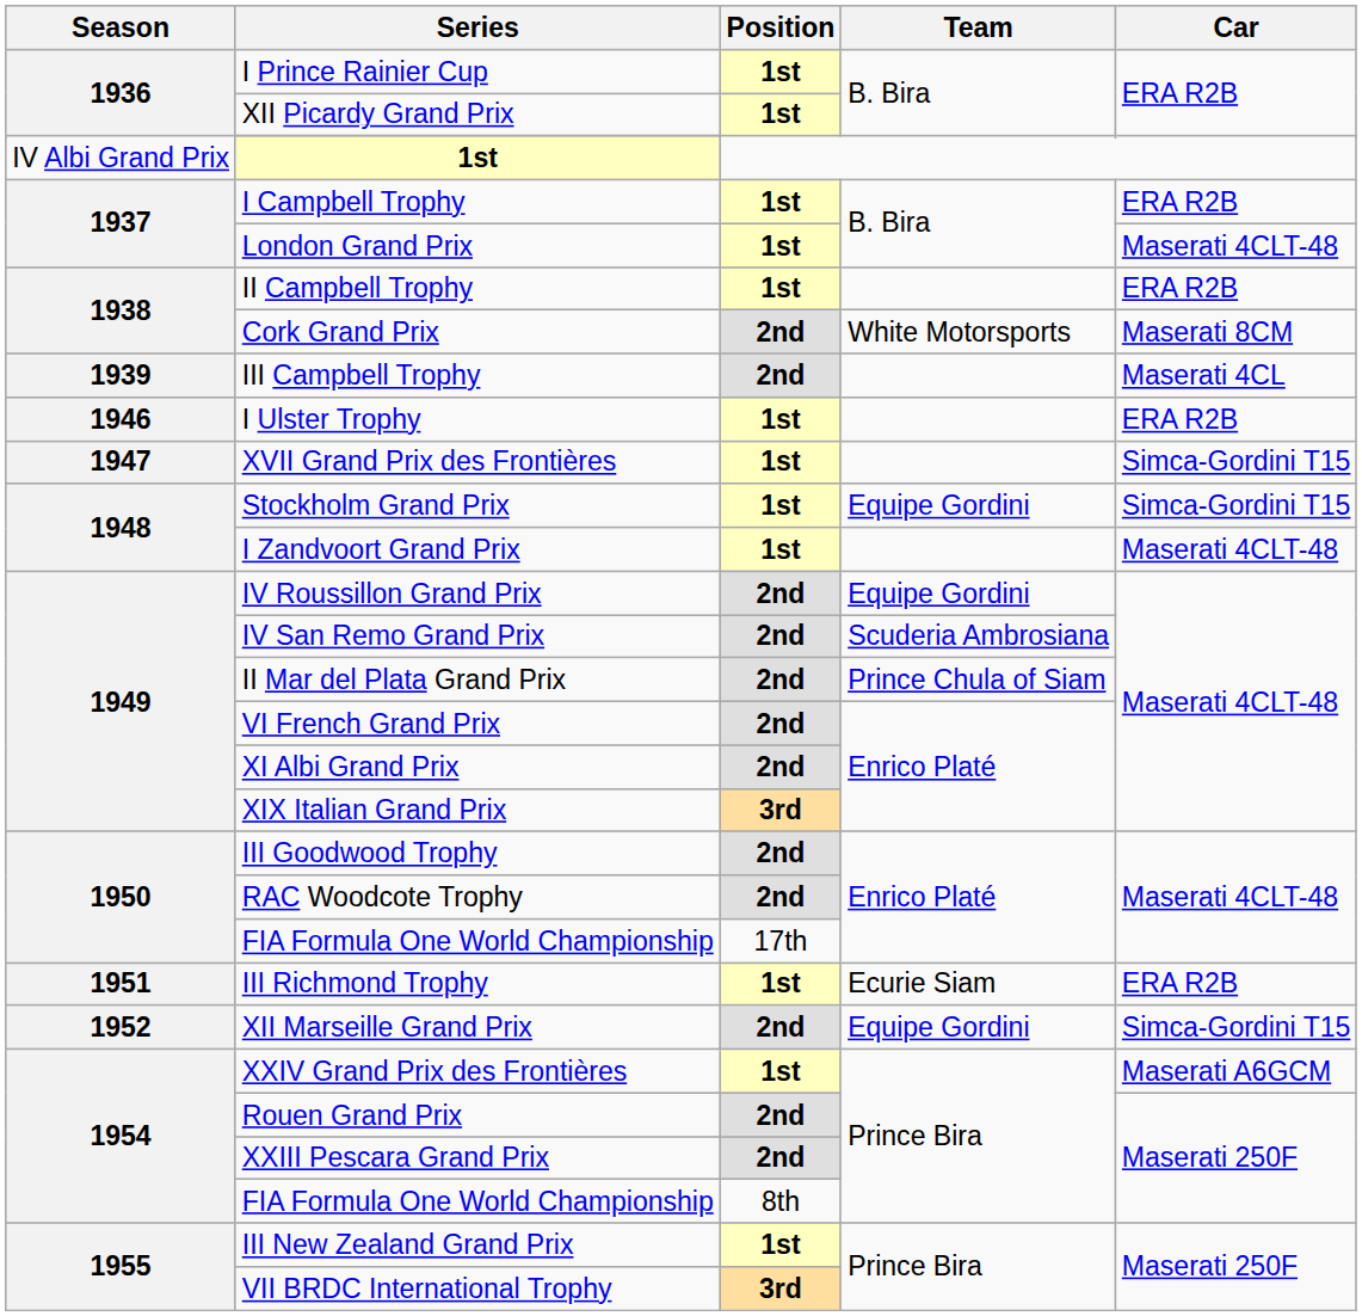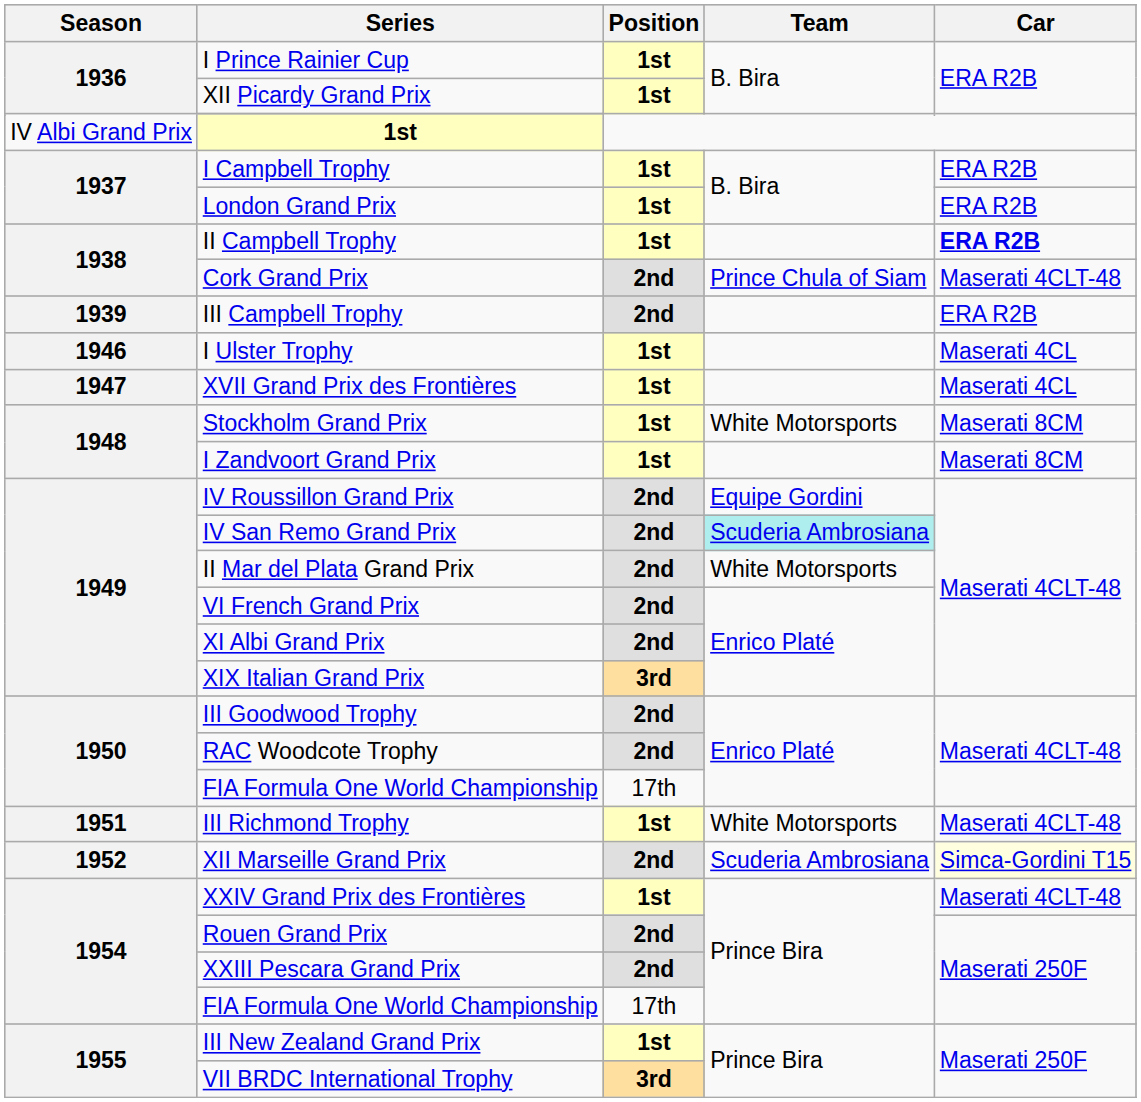 <table class="wikitable" style="font-size: 90%">
 <tr>
 <th>Season</th>
 <th>Series</th>
 <th>Position</th>
 <th>Team</th>
 <th>Car</th>
 </tr>
 <tr>
 <th rowspan=3>1936</th>
 <td>I <a href='#'>Prince Rainier Cup</a></td>
 <th style="background:#FFFFBF">1st</th>
 <td rowspan=3>B. Bira</td>
 <td rowspan=3><a href='#'>ERA R2B</a></td>
 </tr>
 <tr>
 <td>XII <a href='#'>Picardy Grand Prix</a></td>
 <th style="background:#FFFFBF">1st</th>
 </tr>
 <tr>
 </tr>
 <tr>
 <td>IV <a href='#'>Albi Grand Prix</a></td>
 <th style="background:#FFFFBF">1st</th>
 </tr>
 <tr>
 <th rowspan=2>1937</th>
 <td><a href='#'>I Campbell Trophy</a></td>
 <th style="background:#FFFFBF">1st</th>
 <td rowspan=2>B. Bira</td>
 <td><a href='#'>ERA R2B</a></td>
 </tr>
 <tr>
 <td><a href='#'>London Grand Prix</a></td>
 <th style="background:#FFFFBF">1st</th>
-<td><a href='#'>Maserati 4CLT-48</a></td>
+<td><a href='#'>ERA R2B</a></td>
 </tr>
 <tr>
 <th rowspan=2>1938</th>
 <td>II <a href='#'>Campbell Trophy</a></td>
 <th style="background:#FFFFBF">1st</th>
 <td></td>
-<td><a href='#'>ERA R2B</a></td>
+<td><strong><a href='#'>ERA R2B</a></strong></td>
 </tr>
 <tr>
 <td><a href='#'>Cork Grand Prix</a></td>
 <th style="background:#DFDFDF">2nd</th>
-<td>White Motorsports</td>
-<td><a href='#'>Maserati 8CM</a></td>
+<td><a href='#'>Prince Chula of Siam</a></td>
+<td><a href='#'>Maserati 4CLT-48</a></td>
 </tr>
 <tr>
 <th>1939</th>
 <td>III <a href='#'>Campbell Trophy</a></td>
 <th style="background:#DFDFDF">2nd</th>
 <td></td>
-<td><a href='#'>Maserati 4CL</a></td>
+<td><a href='#'>ERA R2B</a></td>
 </tr>
 <tr>
 <th>1946</th>
 <td>I <a href='#'>Ulster Trophy</a></td>
 <th style="background:#FFFFBF">1st</th>
 <td></td>
-<td><a href='#'>ERA R2B</a></td>
+<td><a href='#'>Maserati 4CL</a></td>
 </tr>
 <tr>
 <th>1947</th>
 <td><a href='#'>XVII Grand Prix des Frontières</a></td>
 <th style="background:#FFFFBF">1st</th>
 <td></td>
-<td><a href='#'>Simca-Gordini T15</a></td>
+<td><a href='#'>Maserati 4CL</a></td>
 </tr>
 <tr>
 <th rowspan=2>1948</th>
 <td><a href='#'>Stockholm Grand Prix</a></td>
 <th style="background:#FFFFBF">1st</th>
-<td><a href='#'>Equipe Gordini</a></td>
-<td><a href='#'>Simca-Gordini T15</a></td>
+<td>White Motorsports</td>
+<td><a href='#'>Maserati 8CM</a></td>
 </tr>
 <tr>
 <td><a href='#'>I Zandvoort Grand Prix</a></td>
 <th style="background:#FFFFBF">1st</th>
 <td></td>
-<td><a href='#'>Maserati 4CLT-48</a></td>
+<td><a href='#'>Maserati 8CM</a></td>
 </tr>
 <tr>
 <th rowspan=6>1949</th>
 <td><a href='#'>IV Roussillon Grand Prix</a></td>
 <th style="background:#DFDFDF">2nd</th>
 <td><a href='#'>Equipe Gordini</a></td>
 <td rowspan=6><a href='#'>Maserati 4CLT-48</a></td>
 </tr>
 <tr>
 <td><a href='#'>IV San Remo Grand Prix</a></td>
 <th style="background:#DFDFDF">2nd</th>
-<td><a href='#'>Scuderia Ambrosiana</a></td>
+<td style="background: paleturquoise;"><a href='#'>Scuderia Ambrosiana</a></td>
 </tr>
 <tr>
 <td>II <a href='#'>Mar del Plata</a> Grand Prix</td>
 <th style="background:#DFDFDF">2nd</th>
-<td><a href='#'>Prince Chula of Siam</a></td>
+<td>White Motorsports</td>
 </tr>
 <tr>
 <td><a href='#'>VI French Grand Prix</a></td>
 <th style="background:#DFDFDF">2nd</th>
 <td rowspan=3><a href='#'>Enrico Platé</a></td>
 </tr>
 <tr>
 <td><a href='#'>XI Albi Grand Prix</a></td>
 <th style="background:#DFDFDF">2nd</th>
 </tr>
 <tr>
 <td><a href='#'>XIX Italian Grand Prix</a></td>
 <th style="background:#ffdf9f;">3rd</th>
 </tr>
 <tr>
 <th rowspan=3>1950</th>
 <td><a href='#'>III Goodwood Trophy</a></td>
 <th style="background:#DFDFDF">2nd</th>
 <td rowspan=3><a href='#'>Enrico Platé</a></td>
 <td rowspan=3><a href='#'>Maserati 4CLT-48</a></td>
 </tr>
 <tr>
 <td><a href='#'>RAC</a> Woodcote Trophy</td>
 <th style="background:#DFDFDF">2nd</th>
 </tr>
 <tr>
 <td><a href='#'>FIA Formula One World Championship</a></td>
 <td style="text-align:center;">17th</td>
 </tr>
 <tr>
 <th>1951</th>
 <td><a href='#'>III Richmond Trophy</a></td>
 <th style="background:#FFFFBF">1st</th>
-<td>Ecurie Siam</td>
-<td><a href='#'>ERA R2B</a></td>
+<td>White Motorsports</td>
+<td><a href='#'>Maserati 4CLT-48</a></td>
 </tr>
 <tr>
 <th>1952</th>
 <td><a href='#'>XII Marseille Grand Prix</a></td>
 <th style="background:#DFDFDF">2nd</th>
-<td><a href='#'>Equipe Gordini</a></td>
-<td><a href='#'>Simca-Gordini T15</a></td>
+<td><a href='#'>Scuderia Ambrosiana</a></td>
+<td style="background: lightyellow;"><a href='#'>Simca-Gordini T15</a></td>
 </tr>
 <tr>
 <th rowspan=4>1954</th>
 <td><a href='#'>XXIV Grand Prix des Frontières</a></td>
 <th style="background:#FFFFBF">1st</th>
 <td rowspan=4>Prince Bira</td>
-<td><a href='#'>Maserati A6GCM</a></td>
+<td><a href='#'>Maserati 4CLT-48</a></td>
 </tr>
 <tr>
 <td><a href='#'>Rouen Grand Prix</a></td>
 <th style="background:#DFDFDF">2nd</th>
 <td rowspan=3><a href='#'>Maserati 250F</a></td>
 </tr>
 <tr>
 <td><a href='#'>XXIII Pescara Grand Prix</a></td>
 <th style="background:#DFDFDF">2nd</th>
 </tr>
 <tr>
 <td><a href='#'>FIA Formula One World Championship</a></td>
-<td style="text-align:center;">8th</td>
+<td style="text-align:center;">17th</td>
 </tr>
 <tr>
 <th rowspan=2>1955</th>
 <td><a href='#'>III New Zealand Grand Prix</a></td>
 <th style="background:#FFFFBF">1st</th>
 <td rowspan=2>Prince Bira</td>
 <td rowspan=2><a href='#'>Maserati 250F</a></td>
 </tr>
 <tr>
 <td><a href='#'>VII BRDC International Trophy</a></td>
 <th style="background:#ffdf9f;">3rd</th>
 </tr>
 <tr>
 </tr>
 </table>
